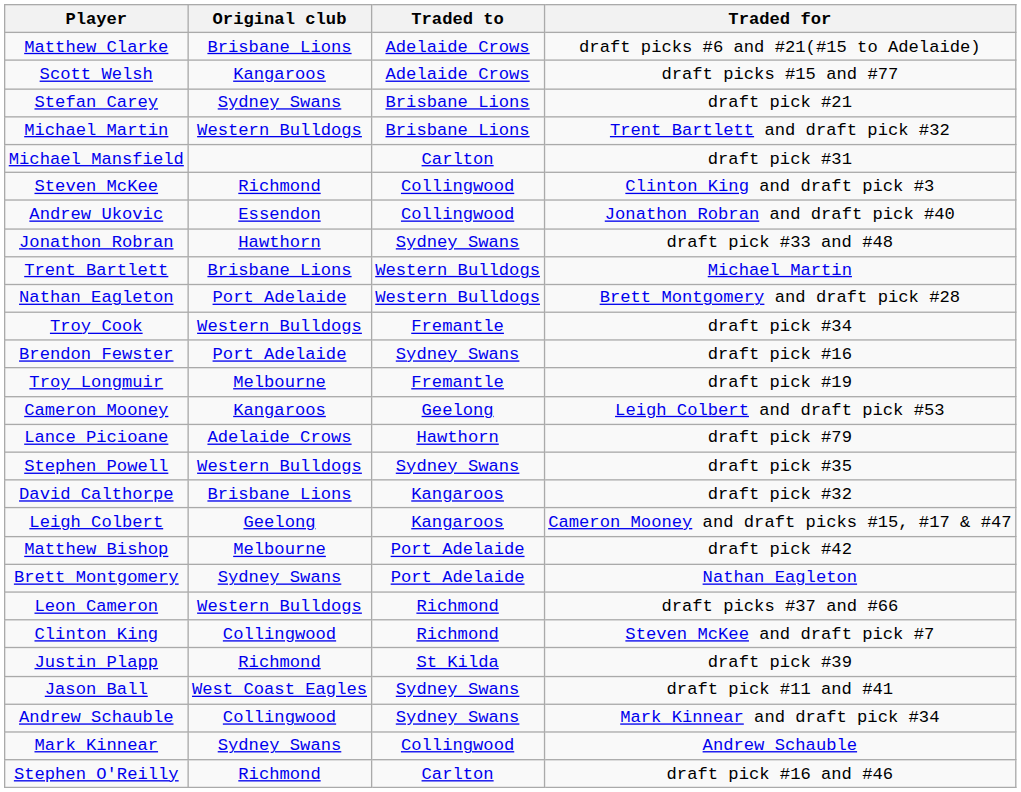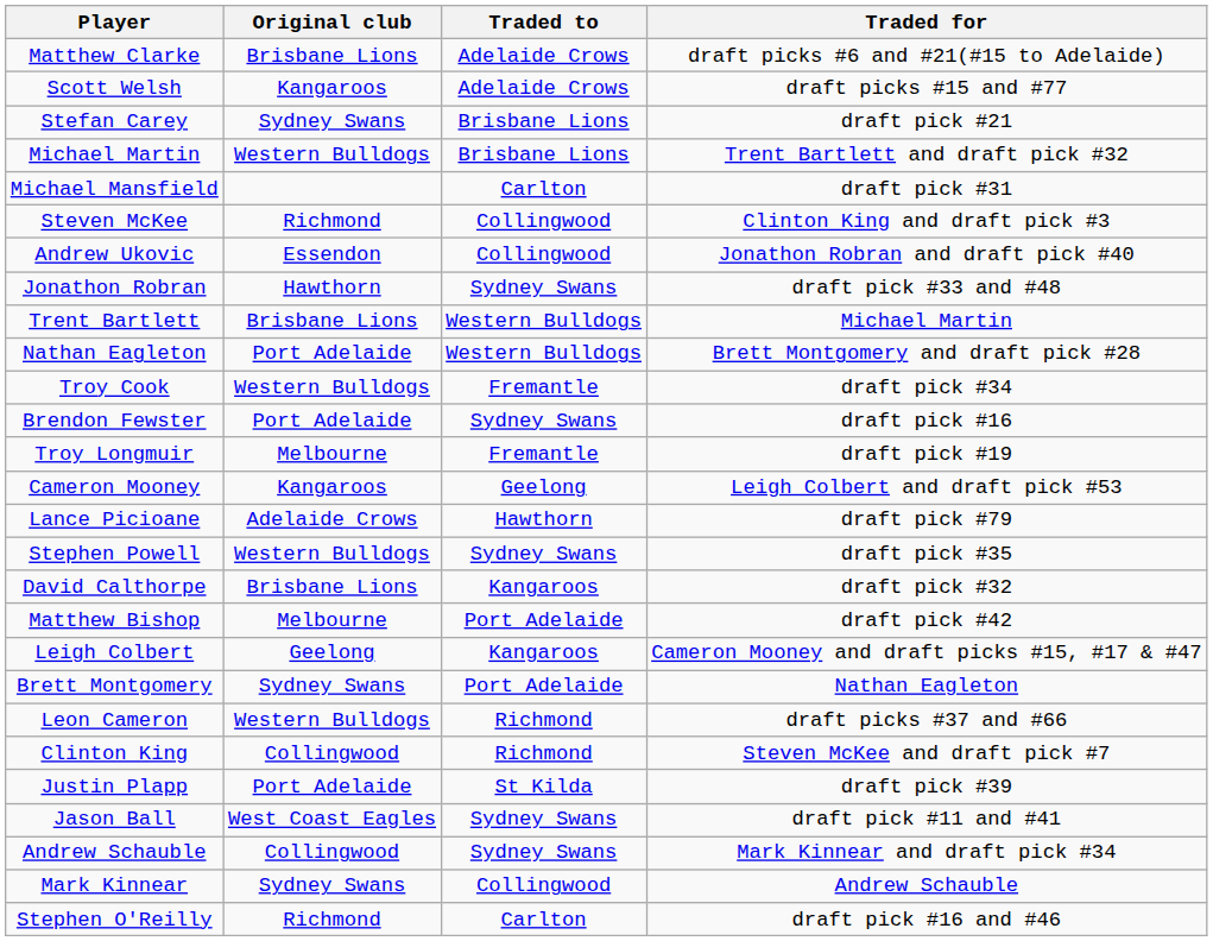 <table class="wikitable sortable" style="text-align: center;">
 <tr>
 <th>Player</th>
 <th>Original club</th>
 <th>Traded to</th>
 <th>Traded for</th>
 </tr>
 <tr>
 <td><a href='#'>Matthew Clarke</a></td>
 <td><a href='#'>Brisbane Lions</a></td>
 <td><a href='#'>Adelaide Crows</a></td>
 <td>draft picks #6 and #21(#15 to Adelaide)</td>
 </tr>
 <tr>
 <td><a href='#'>Scott Welsh</a></td>
 <td><a href='#'>Kangaroos</a></td>
 <td><a href='#'>Adelaide Crows</a></td>
 <td>draft picks #15 and #77</td>
 </tr>
 <tr>
 <td><a href='#'>Stefan Carey</a></td>
 <td><a href='#'>Sydney Swans</a></td>
 <td><a href='#'>Brisbane Lions</a></td>
 <td>draft pick #21</td>
 </tr>
 <tr>
 <td><a href='#'>Michael Martin</a></td>
 <td><a href='#'>Western Bulldogs</a></td>
 <td><a href='#'>Brisbane Lions</a></td>
 <td><a href='#'>Trent Bartlett</a> and draft pick #32</td>
 </tr>
 <tr>
 <td><a href='#'>Michael Mansfield</a></td>
 <td></td>
 <td><a href='#'>Carlton</a></td>
 <td>draft pick #31</td>
 </tr>
 <tr>
 <td><a href='#'>Steven McKee</a></td>
 <td><a href='#'>Richmond</a></td>
 <td><a href='#'>Collingwood</a></td>
 <td><a href='#'>Clinton King</a> and draft pick #3</td>
 </tr>
 <tr>
 <td><a href='#'>Andrew Ukovic</a></td>
 <td><a href='#'>Essendon</a></td>
 <td><a href='#'>Collingwood</a></td>
 <td><a href='#'>Jonathon Robran</a> and draft pick #40</td>
 </tr>
 <tr>
 <td><a href='#'>Jonathon Robran</a></td>
 <td><a href='#'>Hawthorn</a></td>
 <td><a href='#'>Sydney Swans</a></td>
 <td>draft pick #33 and #48</td>
 </tr>
 <tr>
 <td><a href='#'>Trent Bartlett</a></td>
 <td><a href='#'>Brisbane Lions</a></td>
 <td><a href='#'>Western Bulldogs</a></td>
 <td><a href='#'>Michael Martin</a></td>
 </tr>
 <tr>
 <td><a href='#'>Nathan Eagleton</a></td>
 <td><a href='#'>Port Adelaide</a></td>
 <td><a href='#'>Western Bulldogs</a></td>
 <td><a href='#'>Brett Montgomery</a> and draft pick #28</td>
 </tr>
 <tr>
 <td><a href='#'>Troy Cook</a></td>
 <td><a href='#'>Western Bulldogs</a></td>
 <td><a href='#'>Fremantle</a></td>
 <td>draft pick #34</td>
 </tr>
 <tr>
 <td><a href='#'>Brendon Fewster</a></td>
 <td><a href='#'>Port Adelaide</a></td>
 <td><a href='#'>Sydney Swans</a></td>
 <td>draft pick #16</td>
 </tr>
 <tr>
 <td><a href='#'>Troy Longmuir</a></td>
 <td><a href='#'>Melbourne</a></td>
 <td><a href='#'>Fremantle</a></td>
 <td>draft pick #19</td>
 </tr>
 <tr>
 <td><a href='#'>Cameron Mooney</a></td>
 <td><a href='#'>Kangaroos</a></td>
 <td><a href='#'>Geelong</a></td>
 <td><a href='#'>Leigh Colbert</a> and draft pick #53</td>
 </tr>
 <tr>
 <td><a href='#'>Lance Picioane</a></td>
 <td><a href='#'>Adelaide Crows</a></td>
 <td><a href='#'>Hawthorn</a></td>
 <td>draft pick #79</td>
 </tr>
 <tr>
 <td><a href='#'>Stephen Powell</a></td>
 <td><a href='#'>Western Bulldogs</a></td>
 <td><a href='#'>Sydney Swans</a></td>
 <td>draft pick #35</td>
 </tr>
 <tr>
 <td><a href='#'>David Calthorpe</a></td>
 <td><a href='#'>Brisbane Lions</a></td>
 <td><a href='#'>Kangaroos</a></td>
 <td>draft pick #32</td>
 </tr>
 <tr>
+<td><a href='#'>Matthew Bishop</a></td>
+<td><a href='#'>Melbourne</a></td>
+<td><a href='#'>Port Adelaide</a></td>
+<td>draft pick #42</td>
+</tr>
+<tr>
 <td><a href='#'>Leigh Colbert</a></td>
 <td><a href='#'>Geelong</a></td>
 <td><a href='#'>Kangaroos</a></td>
 <td><a href='#'>Cameron Mooney</a> and draft picks #15, #17 & #47</td>
-</tr>
-<tr>
-<td><a href='#'>Matthew Bishop</a></td>
-<td><a href='#'>Melbourne</a></td>
-<td><a href='#'>Port Adelaide</a></td>
-<td>draft pick #42</td>
 </tr>
 <tr>
 <td><a href='#'>Brett Montgomery</a></td>
 <td><a href='#'>Sydney Swans</a></td>
 <td><a href='#'>Port Adelaide</a></td>
 <td><a href='#'>Nathan Eagleton</a></td>
 </tr>
 <tr>
 <td><a href='#'>Leon Cameron</a></td>
 <td><a href='#'>Western Bulldogs</a></td>
 <td><a href='#'>Richmond</a></td>
 <td>draft picks #37 and #66</td>
 </tr>
 <tr>
 <td><a href='#'>Clinton King</a></td>
 <td><a href='#'>Collingwood</a></td>
 <td><a href='#'>Richmond</a></td>
 <td><a href='#'>Steven McKee</a> and draft pick #7</td>
 </tr>
 <tr>
 <td><a href='#'>Justin Plapp</a></td>
-<td><a href='#'>Richmond</a></td>
+<td><a href='#'>Port Adelaide</a></td>
 <td><a href='#'>St Kilda</a></td>
 <td>draft pick #39</td>
 </tr>
 <tr>
 <td><a href='#'>Jason Ball</a></td>
 <td><a href='#'>West Coast Eagles</a></td>
 <td><a href='#'>Sydney Swans</a></td>
 <td>draft pick #11 and #41</td>
 </tr>
 <tr>
 <td><a href='#'>Andrew Schauble</a></td>
 <td><a href='#'>Collingwood</a></td>
 <td><a href='#'>Sydney Swans</a></td>
 <td><a href='#'>Mark Kinnear</a> and draft pick #34</td>
 </tr>
 <tr>
 <td><a href='#'>Mark Kinnear</a></td>
 <td><a href='#'>Sydney Swans</a></td>
 <td><a href='#'>Collingwood</a></td>
 <td><a href='#'>Andrew Schauble</a></td>
 </tr>
 <tr>
 <td><a href='#'>Stephen O'Reilly</a></td>
 <td><a href='#'>Richmond</a></td>
 <td><a href='#'>Carlton</a></td>
 <td>draft pick #16 and #46</td>
 </tr>
 </table>
